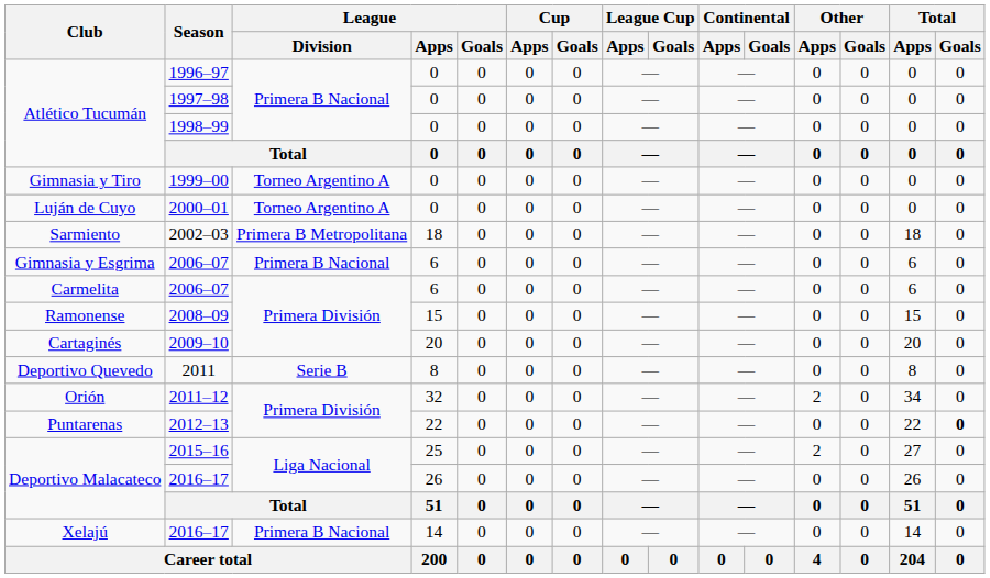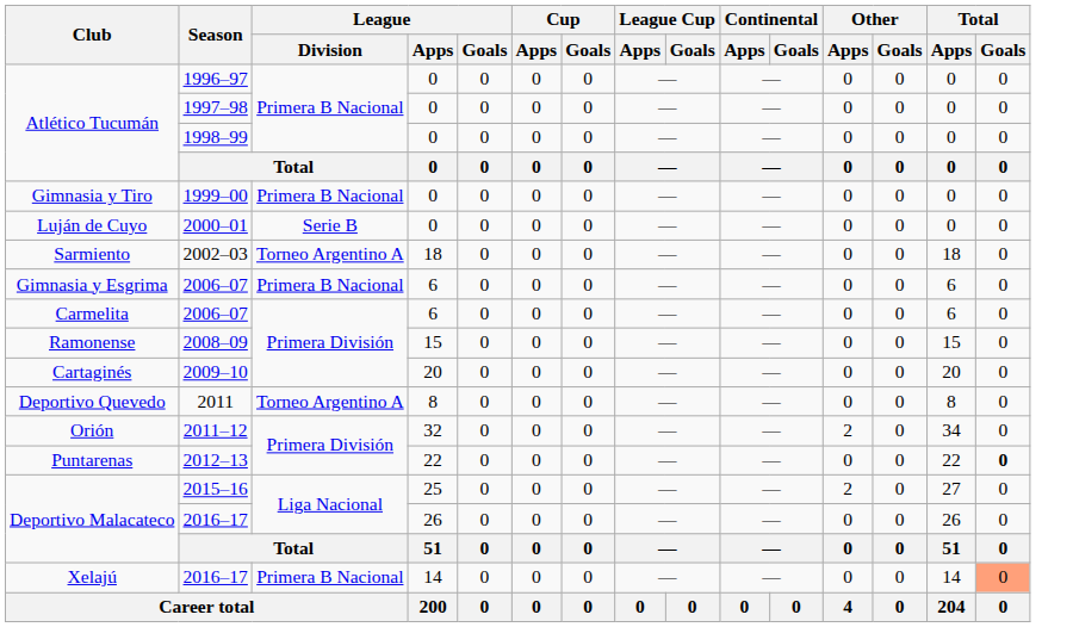 <table class="wikitable" style="text-align:center">
 <tr>
 <th rowspan="2">Club</th>
 <th rowspan="2">Season</th>
 <th colspan="3">League</th>
 <th colspan="2">Cup</th>
 <th colspan="2">League Cup</th>
 <th colspan="2">Continental</th>
 <th colspan="2">Other</th>
 <th colspan="2">Total</th>
 </tr>
 <tr>
 <th>Division</th>
 <th>Apps</th>
 <th>Goals</th>
 <th>Apps</th>
 <th>Goals</th>
 <th>Apps</th>
 <th>Goals</th>
 <th>Apps</th>
 <th>Goals</th>
 <th>Apps</th>
 <th>Goals</th>
 <th>Apps</th>
 <th>Goals</th>
 </tr>
 <tr>
 <td rowspan="4"><a href='#'>Atlético Tucumán</a></td>
 <td><a href='#'>1996–97</a></td>
 <td rowspan="3"><a href='#'>Primera B Nacional</a></td>
 <td>0</td>
 <td>0</td>
 <td>0</td>
 <td>0</td>
 <td colspan="2">—</td>
 <td colspan="2">—</td>
 <td>0</td>
 <td>0</td>
 <td>0</td>
 <td>0</td>
 </tr>
 <tr>
 <td><a href='#'>1997–98</a></td>
 <td>0</td>
 <td>0</td>
 <td>0</td>
 <td>0</td>
 <td colspan="2">—</td>
 <td colspan="2">—</td>
 <td>0</td>
 <td>0</td>
 <td>0</td>
 <td>0</td>
 </tr>
 <tr>
 <td><a href='#'>1998–99</a></td>
 <td>0</td>
 <td>0</td>
 <td>0</td>
 <td>0</td>
 <td colspan="2">—</td>
 <td colspan="2">—</td>
 <td>0</td>
 <td>0</td>
 <td>0</td>
 <td>0</td>
 </tr>
 <tr>
 <th colspan="2">Total</th>
 <th>0</th>
 <th>0</th>
 <th>0</th>
 <th>0</th>
 <th colspan="2">—</th>
 <th colspan="2">—</th>
 <th>0</th>
 <th>0</th>
 <th>0</th>
 <th>0</th>
 </tr>
 <tr>
 <td rowspan="1"><a href='#'>Gimnasia y Tiro</a></td>
 <td><a href='#'>1999–00</a></td>
-<td rowspan="1"><a href='#'>Torneo Argentino A</a></td>
+<td rowspan="1"><a href='#'>Primera B Nacional</a></td>
 <td>0</td>
 <td>0</td>
 <td>0</td>
 <td>0</td>
 <td colspan="2">—</td>
 <td colspan="2">—</td>
 <td>0</td>
 <td>0</td>
 <td>0</td>
 <td>0</td>
 </tr>
 <tr>
 <td rowspan="1"><a href='#'>Luján de Cuyo</a></td>
 <td><a href='#'>2000–01</a></td>
-<td rowspan="1"><a href='#'>Torneo Argentino A</a></td>
+<td rowspan="1"><a href='#'>Serie B</a></td>
 <td>0</td>
 <td>0</td>
 <td>0</td>
 <td>0</td>
 <td colspan="2">—</td>
 <td colspan="2">—</td>
 <td>0</td>
 <td>0</td>
 <td>0</td>
 <td>0</td>
 </tr>
 <tr>
 <td rowspan="1"><a href='#'>Sarmiento</a></td>
 <td>2002–03</td>
-<td rowspan="1"><a href='#'>Primera B Metropolitana</a></td>
+<td rowspan="1"><a href='#'>Torneo Argentino A</a></td>
 <td>18</td>
 <td>0</td>
 <td>0</td>
 <td>0</td>
 <td colspan="2">—</td>
 <td colspan="2">—</td>
 <td>0</td>
 <td>0</td>
 <td>18</td>
 <td>0</td>
 </tr>
 <tr>
 <td rowspan="1"><a href='#'>Gimnasia y Esgrima</a></td>
 <td><a href='#'>2006–07</a></td>
 <td rowspan="1"><a href='#'>Primera B Nacional</a></td>
 <td>6</td>
 <td>0</td>
 <td>0</td>
 <td>0</td>
 <td colspan="2">—</td>
 <td colspan="2">—</td>
 <td>0</td>
 <td>0</td>
 <td>6</td>
 <td>0</td>
 </tr>
 <tr>
 <td rowspan="1"><a href='#'>Carmelita</a></td>
 <td><a href='#'>2006–07</a></td>
 <td rowspan="3"><a href='#'>Primera División</a></td>
 <td>6</td>
 <td>0</td>
 <td>0</td>
 <td>0</td>
 <td colspan="2">—</td>
 <td colspan="2">—</td>
 <td>0</td>
 <td>0</td>
 <td>6</td>
 <td>0</td>
 </tr>
 <tr>
 <td rowspan="1"><a href='#'>Ramonense</a></td>
 <td><a href='#'>2008–09</a></td>
 <td>15</td>
 <td>0</td>
 <td>0</td>
 <td>0</td>
 <td colspan="2">—</td>
 <td colspan="2">—</td>
 <td>0</td>
 <td>0</td>
 <td>15</td>
 <td>0</td>
 </tr>
 <tr>
 <td rowspan="1"><a href='#'>Cartaginés</a></td>
 <td><a href='#'>2009–10</a></td>
 <td>20</td>
 <td>0</td>
 <td>0</td>
 <td>0</td>
 <td colspan="2">—</td>
 <td colspan="2">—</td>
 <td>0</td>
 <td>0</td>
 <td>20</td>
 <td>0</td>
 </tr>
 <tr>
 <td rowspan="1"><a href='#'>Deportivo Quevedo</a></td>
 <td>2011</td>
-<td rowspan="1"><a href='#'>Serie B</a></td>
+<td rowspan="1"><a href='#'>Torneo Argentino A</a></td>
 <td>8</td>
 <td>0</td>
 <td>0</td>
 <td>0</td>
 <td colspan="2">—</td>
 <td colspan="2">—</td>
 <td>0</td>
 <td>0</td>
 <td>8</td>
 <td>0</td>
 </tr>
 <tr>
 <td rowspan="1"><a href='#'>Orión</a></td>
 <td><a href='#'>2011–12</a></td>
 <td rowspan="2"><a href='#'>Primera División</a></td>
 <td>32</td>
 <td>0</td>
 <td>0</td>
 <td>0</td>
 <td colspan="2">—</td>
 <td colspan="2">—</td>
 <td>2</td>
 <td>0</td>
 <td>34</td>
 <td>0</td>
 </tr>
 <tr>
 <td rowspan="1"><a href='#'>Puntarenas</a></td>
 <td><a href='#'>2012–13</a></td>
 <td>22</td>
 <td>0</td>
 <td>0</td>
 <td>0</td>
 <td colspan="2">—</td>
 <td colspan="2">—</td>
 <td>0</td>
 <td>0</td>
 <td>22</td>
 <td><strong>0</strong></td>
 </tr>
 <tr>
 <td rowspan="3"><a href='#'>Deportivo Malacateco</a></td>
 <td><a href='#'>2015–16</a></td>
 <td rowspan="2"><a href='#'>Liga Nacional</a></td>
 <td>25</td>
 <td>0</td>
 <td>0</td>
 <td>0</td>
 <td colspan="2">—</td>
 <td colspan="2">—</td>
 <td>2</td>
 <td>0</td>
 <td>27</td>
 <td>0</td>
 </tr>
 <tr>
 <td><a href='#'>2016–17</a></td>
 <td>26</td>
 <td>0</td>
 <td>0</td>
 <td>0</td>
 <td colspan="2">—</td>
 <td colspan="2">—</td>
 <td>0</td>
 <td>0</td>
 <td>26</td>
 <td>0</td>
 </tr>
 <tr>
 <th colspan="2">Total</th>
 <th>51</th>
 <th>0</th>
 <th>0</th>
 <th>0</th>
 <th colspan="2">—</th>
 <th colspan="2">—</th>
 <th>0</th>
 <th>0</th>
 <th>51</th>
 <th>0</th>
 </tr>
 <tr>
 <td rowspan="1"><a href='#'>Xelajú</a></td>
 <td><a href='#'>2016–17</a></td>
 <td rowspan="1"><a href='#'>Primera B Nacional</a></td>
 <td>14</td>
 <td>0</td>
 <td>0</td>
 <td>0</td>
 <td colspan="2">—</td>
 <td colspan="2">—</td>
 <td>0</td>
 <td>0</td>
 <td>14</td>
-<td>0</td>
+<td style="background: lightsalmon;">0</td>
 </tr>
 <tr>
 <th colspan="3">Career total</th>
 <th>200</th>
 <th>0</th>
 <th>0</th>
 <th>0</th>
 <th>0</th>
 <th>0</th>
 <th>0</th>
 <th>0</th>
 <th>4</th>
 <th>0</th>
 <th>204</th>
 <th>0</th>
 </tr>
 </table>
